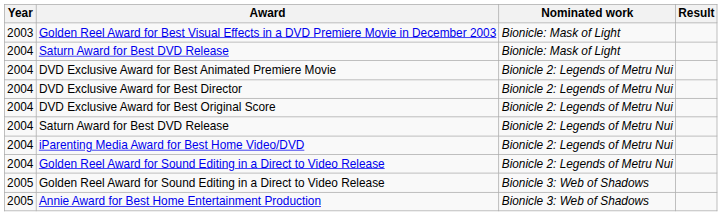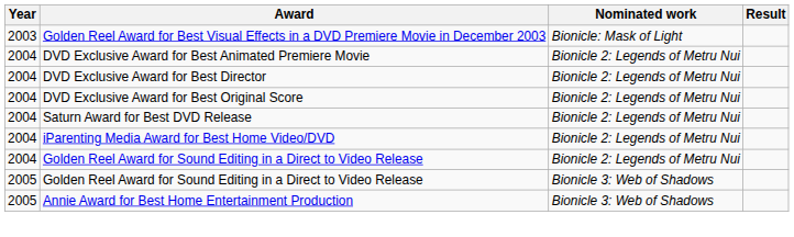 <table class="wikitable sortable">
 <tr>
 <th>Year</th>
 <th>Award</th>
 <th>Nominated work</th>
 <th>Result</th>
 </tr>
 <tr>
 <td>2003</td>
 <td><a href='#'>Golden Reel Award for Best Visual Effects in a DVD Premiere Movie in December 2003</a></td>
-<td><em>Bionicle: Mask of Light</em></td>
-<td></td>
-</tr>
-<tr>
-<td>2004</td>
-<td><a href='#'>Saturn Award for Best DVD Release</a></td>
 <td><em>Bionicle: Mask of Light</em></td>
 <td></td>
 </tr>
 <tr>
 <td>2004</td>
 <td>DVD Exclusive Award for Best Animated Premiere Movie</td>
 <td><em>Bionicle 2: Legends of Metru Nui</em></td>
 <td></td>
 </tr>
 <tr>
 <td>2004</td>
 <td>DVD Exclusive Award for Best Director</td>
 <td><em>Bionicle 2: Legends of Metru Nui</em></td>
 <td></td>
 </tr>
 <tr>
 <td>2004</td>
 <td>DVD Exclusive Award for Best Original Score</td>
 <td><em>Bionicle 2: Legends of Metru Nui</em></td>
 <td></td>
 </tr>
 <tr>
 <td>2004</td>
 <td>Saturn Award for Best DVD Release</td>
 <td><em>Bionicle 2: Legends of Metru Nui</em></td>
 <td></td>
 </tr>
 <tr>
 <td>2004</td>
 <td><a href='#'>iParenting Media Award for Best Home Video/DVD</a></td>
 <td><em>Bionicle 2: Legends of Metru Nui</em></td>
 <td></td>
 </tr>
 <tr>
 <td>2004</td>
 <td><a href='#'>Golden Reel Award for Sound Editing in a Direct to Video Release</a></td>
 <td><em>Bionicle 2: Legends of Metru Nui</em></td>
 <td></td>
 </tr>
 <tr>
 <td>2005</td>
 <td>Golden Reel Award for Sound Editing in a Direct to Video Release</td>
 <td><em>Bionicle 3: Web of Shadows</em></td>
 <td></td>
 </tr>
 <tr>
 <td>2005</td>
 <td><a href='#'>Annie Award for Best Home Entertainment Production</a></td>
 <td><em>Bionicle 3: Web of Shadows</em></td>
 <td></td>
 </tr>
 </table>
